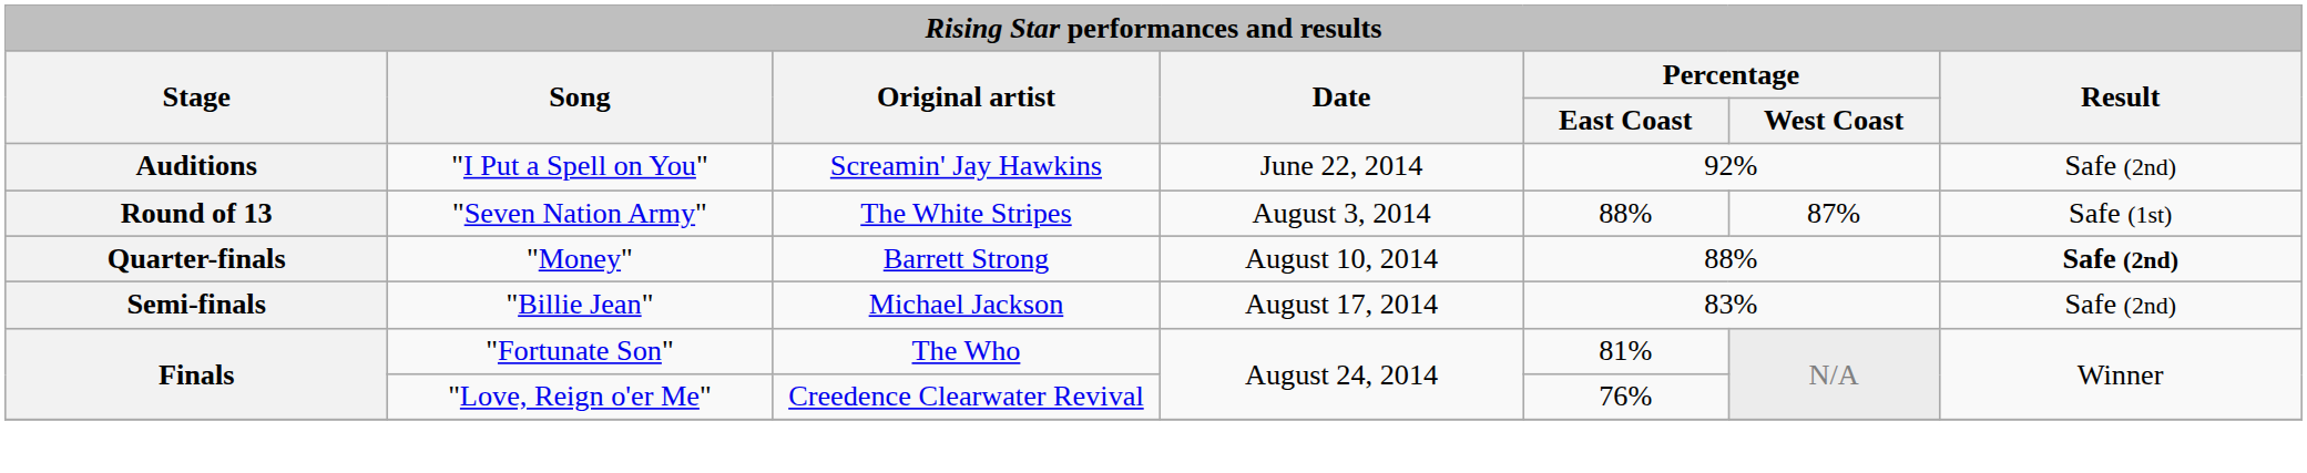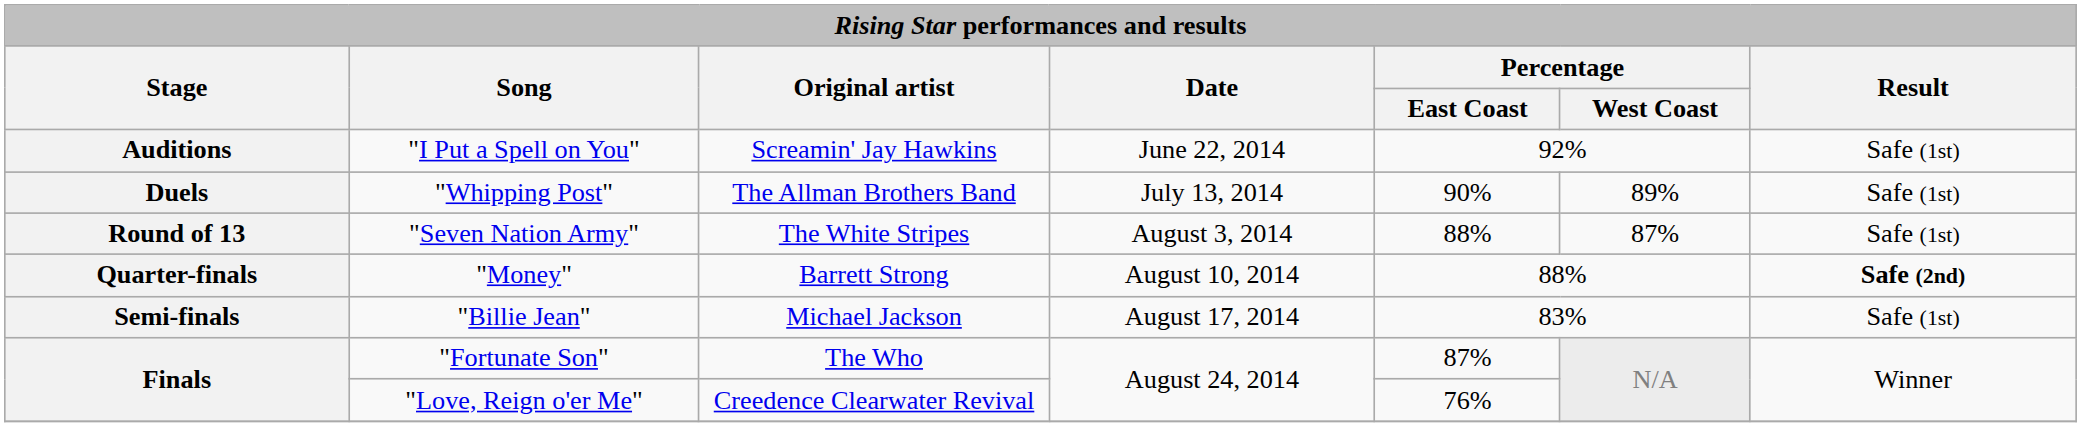 <table class="wikitable collapsible" style="width:100%; margin:1em auto 1em auto; text-align:center;">
 <tr>
 <th colspan="7" style="background:#BFBFBF;"><em>Rising Star</em> performances and results</th>
 </tr>
 <tr>
 <th scope="col" rowspan="2" style="width:05%;">Stage</th>
 <th scope="col" rowspan="2" style="width:05%;">Song</th>
 <th scope="col" rowspan="2" style="width:05%;">Original artist</th>
 <th scope="col" rowspan="2" style="width:05%;">Date</th>
 <th scope="col" colspan="2" style="width:05%;">Percentage</th>
 <th scope="col" rowspan="2" style="width:05%;">Result</th>
 </tr>
 <tr>
 <th>East Coast</th>
 <th>West Coast</th>
 </tr>
 <tr>
 <th scope="row">Auditions</th>
 <td>"<a href='#'>I Put a Spell on You</a>"</td>
 <td><a href='#'>Screamin' Jay Hawkins</a></td>
 <td>June 22, 2014</td>
 <td colspan="2">92%</td>
-<td>Safe <small>(2nd)</small></td>
+<td>Safe <small>(1st)</small></td>
+</tr>
+<tr>
+<th scope="row">Duels</th>
+<td>"<a href='#'>Whipping Post</a>"</td>
+<td><a href='#'>The Allman Brothers Band</a></td>
+<td>July 13, 2014</td>
+<td>90%</td>
+<td>89%</td>
+<td>Safe <small>(1st)</small></td>
 </tr>
 <tr>
 <th scope="row">Round of 13</th>
 <td>"<a href='#'>Seven Nation Army</a>"</td>
 <td><a href='#'>The White Stripes</a></td>
 <td>August 3, 2014</td>
 <td>88%</td>
 <td>87%</td>
 <td>Safe <small>(1st)</small></td>
 </tr>
 <tr>
 <th scope="row">Quarter-finals</th>
 <td>"<a href='#'>Money</a>"</td>
 <td><a href='#'>Barrett Strong</a></td>
 <td>August 10, 2014</td>
 <td colspan="2">88%</td>
 <td><strong>Safe <small>(2nd)</small></strong></td>
 </tr>
 <tr>
 <th scope="row">Semi-finals</th>
 <td>"<a href='#'>Billie Jean</a>"</td>
 <td><a href='#'>Michael Jackson</a></td>
 <td>August 17, 2014</td>
 <td colspan="2">83%</td>
-<td>Safe <small>(2nd)</small></td>
+<td>Safe <small>(1st)</small></td>
 </tr>
 <tr>
 <th scope="row" rowspan="2">Finals</th>
 <td>"<a href='#'>Fortunate Son</a>"</td>
 <td><a href='#'>The Who</a></td>
 <td rowspan="2">August 24, 2014</td>
-<td>81%</td>
+<td>87%</td>
 <td rowspan="2" style="background: #ececec; color: grey; vertical-align: middle; text-align: center; " class="table-na">N/A</td>
 <td rowspan="2">Winner</td>
 </tr>
 <tr>
 <td>"<a href='#'>Love, Reign o'er Me</a>"</td>
 <td><a href='#'>Creedence Clearwater Revival</a></td>
 <td>76%</td>
 </tr>
 <tr>
 </tr>
 </table>
